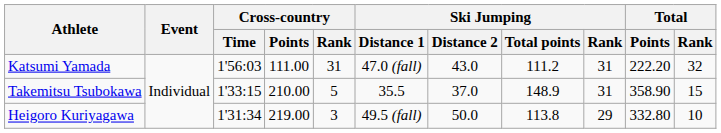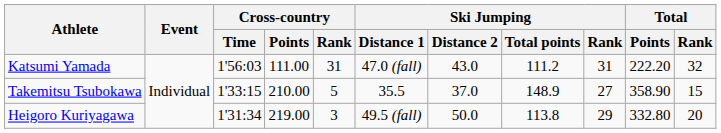 <table class="wikitable" style="font-size:90%">
 <tr>
 <th rowspan="2">Athlete</th>
 <th rowspan="2">Event</th>
 <th colspan="3">Cross-country</th>
 <th colspan="4">Ski Jumping</th>
 <th colspan="2">Total</th>
 </tr>
 <tr>
 <th>Time</th>
 <th>Points</th>
 <th>Rank</th>
 <th>Distance 1</th>
 <th>Distance 2</th>
 <th>Total points</th>
 <th>Rank</th>
 <th>Points</th>
 <th>Rank</th>
 </tr>
 <tr>
 <td><a href='#'>Katsumi Yamada</a></td>
 <td rowspan="3">Individual</td>
 <td align="center">1'56:03</td>
 <td align="center">111.00</td>
 <td align="center">31</td>
 <td align="center">47.0 <em>(fall)</em></td>
 <td align="center">43.0</td>
 <td align="center">111.2</td>
 <td align="center">31</td>
 <td align="center">222.20</td>
 <td align="center">32</td>
 </tr>
 <tr>
 <td><a href='#'>Takemitsu Tsubokawa</a></td>
 <td align="center">1'33:15</td>
 <td align="center">210.00</td>
 <td align="center">5</td>
 <td align="center">35.5</td>
 <td align="center">37.0</td>
 <td align="center">148.9</td>
-<td align="center">31</td>
+<td align="center">27</td>
 <td align="center">358.90</td>
 <td align="center">15</td>
 </tr>
 <tr>
 <td><a href='#'>Heigoro Kuriyagawa</a></td>
 <td align="center">1'31:34</td>
 <td align="center">219.00</td>
 <td align="center">3</td>
 <td align="center">49.5 <em>(fall)</em></td>
 <td align="center">50.0</td>
 <td align="center">113.8</td>
 <td align="center">29</td>
 <td align="center">332.80</td>
-<td align="center">10</td>
+<td align="center">20</td>
 </tr>
 </table>
